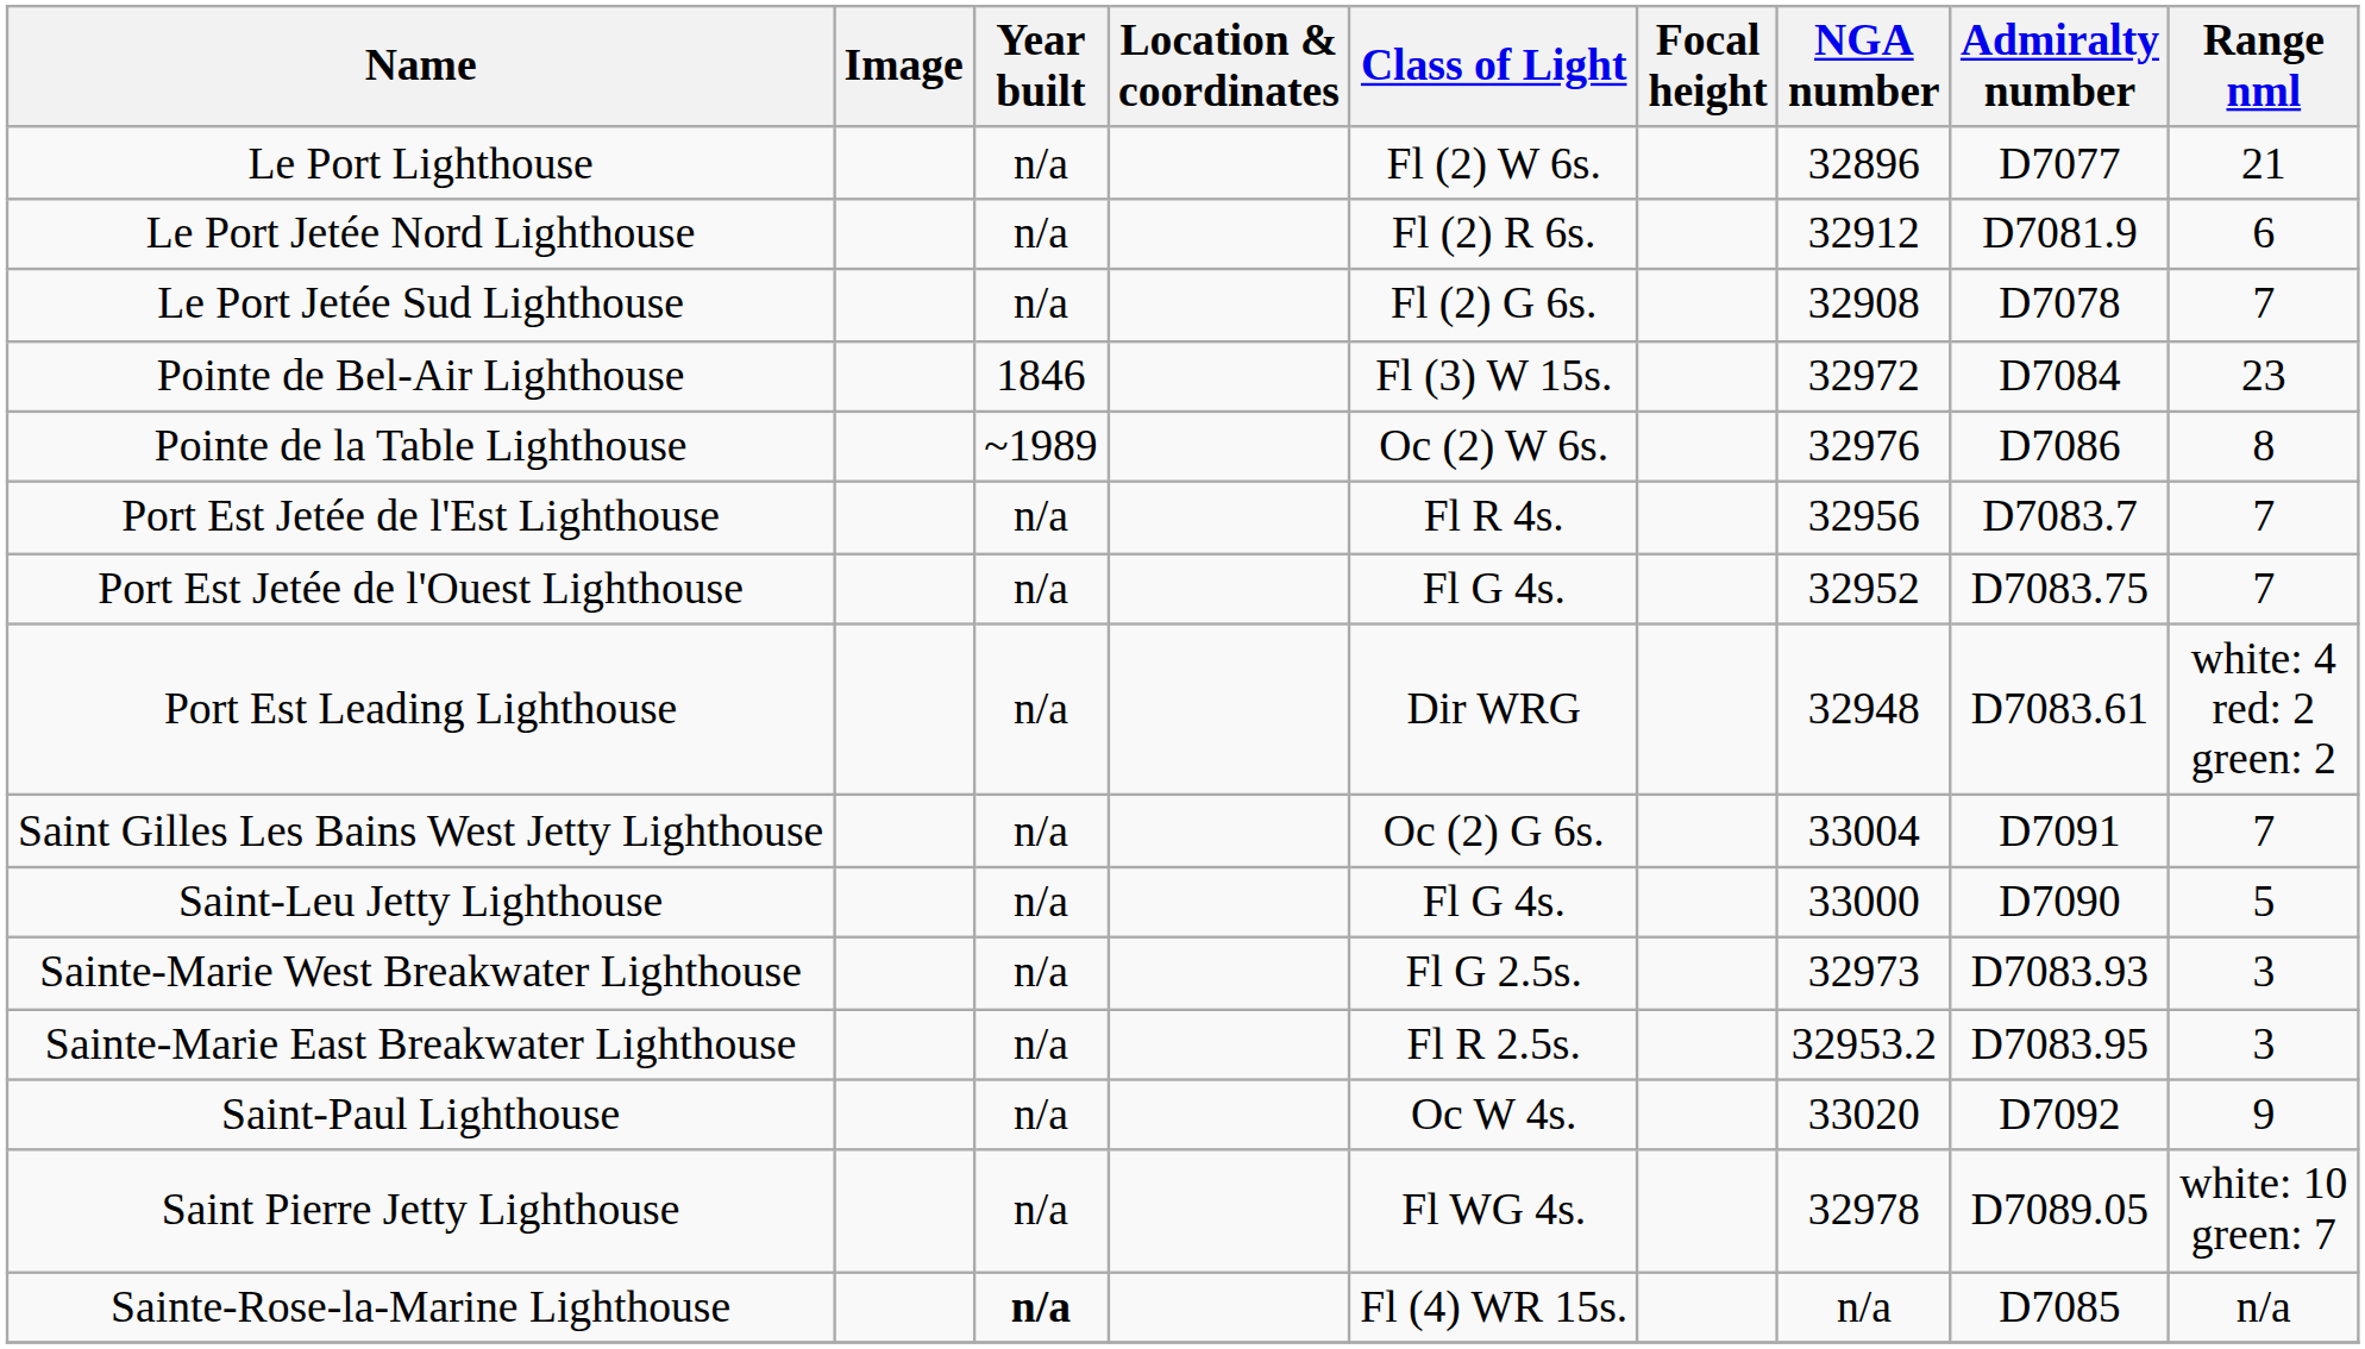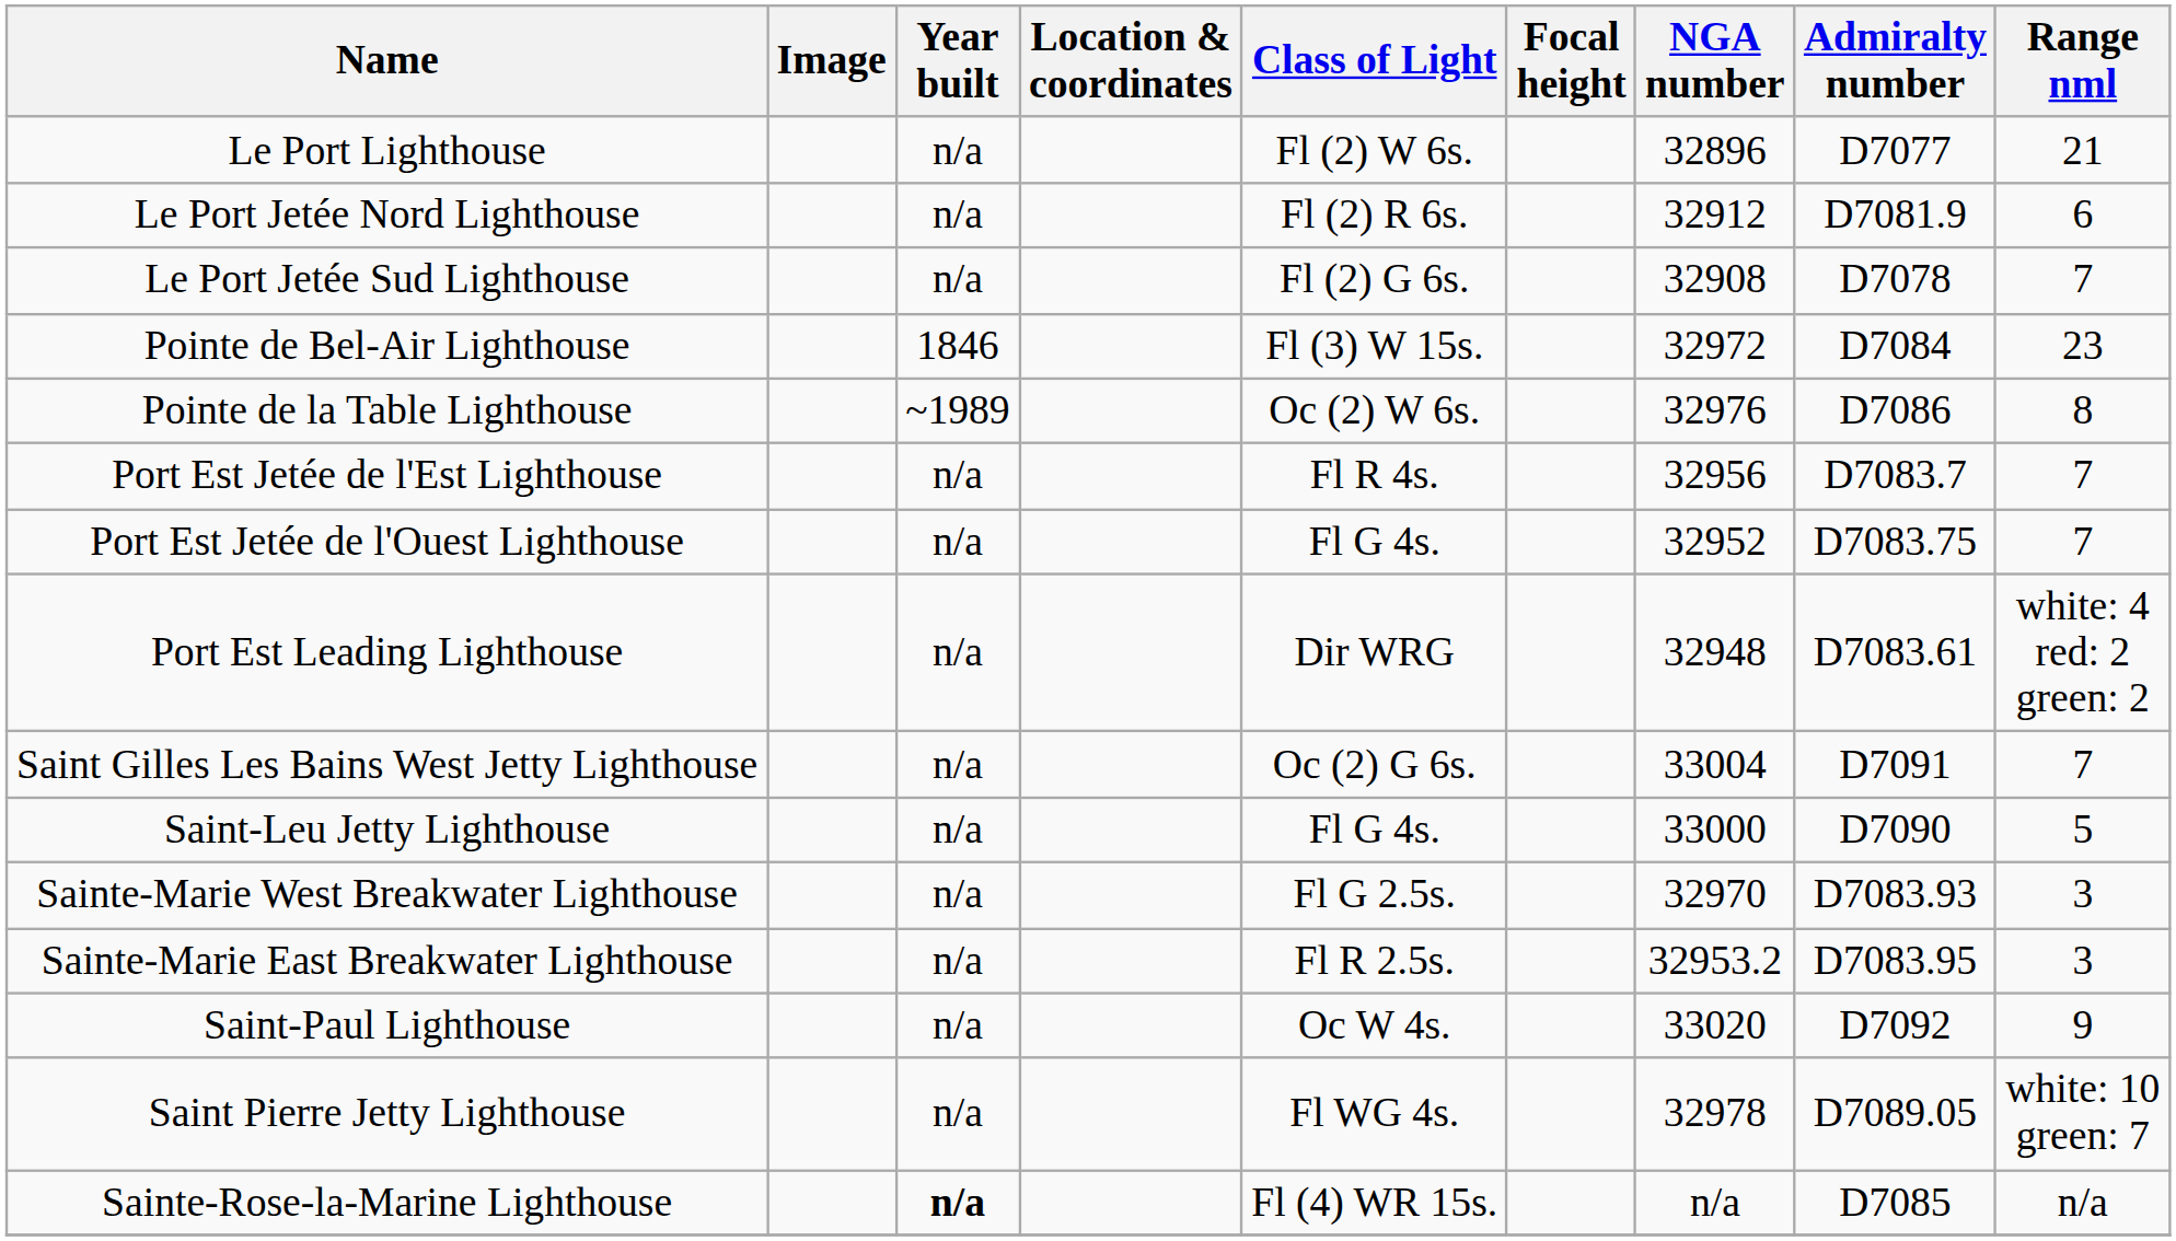 <table class="wikitable sortable" style="margin:auto;text-align:center">
 <tr>
 <th>Name</th>
 <th>Image</th>
 <th>Year<br>built</th>
 <th>Location &<br> coordinates</th>
 <th><a href='#'>Class of Light</a></th>
 <th>Focal<br>height</th>
 <th><a href='#'>NGA</a><br>number</th>
 <th><a href='#'>Admiralty</a><br>number</th>
 <th>Range<br><a href='#'>nml</a></th>
 </tr>
 <tr>
 <td>Le Port Lighthouse</td>
 <td></td>
 <td>n/a</td>
 <td></td>
 <td>Fl (2) W 6s.</td>
 <td></td>
 <td>32896</td>
 <td>D7077</td>
 <td>21</td>
 </tr>
 <tr>
 <td>Le Port Jetée Nord Lighthouse</td>
 <td></td>
 <td>n/a</td>
 <td></td>
 <td>Fl (2) R 6s.</td>
 <td></td>
 <td>32912</td>
 <td>D7081.9</td>
 <td>6</td>
 </tr>
 <tr>
 <td>Le Port Jetée Sud Lighthouse</td>
 <td></td>
 <td>n/a</td>
 <td></td>
 <td>Fl (2) G 6s.</td>
 <td></td>
 <td>32908</td>
 <td>D7078</td>
 <td>7</td>
 </tr>
 <tr>
 <td>Pointe de Bel-Air Lighthouse</td>
 <td></td>
 <td>1846</td>
 <td></td>
 <td>Fl (3) W 15s.</td>
 <td></td>
 <td>32972</td>
 <td>D7084</td>
 <td>23</td>
 </tr>
 <tr>
 <td>Pointe de la Table Lighthouse</td>
 <td></td>
 <td>~1989</td>
 <td></td>
 <td>Oc (2) W 6s.</td>
 <td></td>
 <td>32976</td>
 <td>D7086</td>
 <td>8</td>
 </tr>
 <tr>
 <td>Port Est Jetée de l'Est Lighthouse</td>
 <td></td>
 <td>n/a</td>
 <td></td>
 <td>Fl R 4s.</td>
 <td></td>
 <td>32956</td>
 <td>D7083.7</td>
 <td>7</td>
 </tr>
 <tr>
 <td>Port Est Jetée de l'Ouest Lighthouse</td>
 <td></td>
 <td>n/a</td>
 <td></td>
 <td>Fl G 4s.</td>
 <td></td>
 <td>32952</td>
 <td>D7083.75</td>
 <td>7</td>
 </tr>
 <tr>
 <td>Port Est Leading Lighthouse</td>
 <td></td>
 <td>n/a</td>
 <td></td>
 <td>Dir WRG</td>
 <td></td>
 <td>32948</td>
 <td>D7083.61</td>
 <td>white: 4<br>red: 2<br>green: 2</td>
 </tr>
 <tr>
 <td>Saint Gilles Les Bains West Jetty Lighthouse</td>
 <td></td>
 <td>n/a</td>
 <td></td>
 <td>Oc (2) G 6s.</td>
 <td></td>
 <td>33004</td>
 <td>D7091</td>
 <td>7</td>
 </tr>
 <tr>
 <td>Saint-Leu Jetty Lighthouse</td>
 <td></td>
 <td>n/a</td>
 <td></td>
 <td>Fl G 4s.</td>
 <td></td>
 <td>33000</td>
 <td>D7090</td>
 <td>5</td>
 </tr>
 <tr>
 <td>Sainte-Marie West Breakwater Lighthouse</td>
 <td></td>
 <td>n/a</td>
 <td></td>
 <td>Fl G 2.5s.</td>
 <td></td>
-<td>32973</td>
+<td>32970</td>
 <td>D7083.93</td>
 <td>3</td>
 </tr>
 <tr>
 <td>Sainte-Marie East Breakwater Lighthouse</td>
 <td></td>
 <td>n/a</td>
 <td></td>
 <td>Fl R 2.5s.</td>
 <td></td>
 <td>32953.2</td>
 <td>D7083.95</td>
 <td>3</td>
 </tr>
 <tr>
 <td>Saint-Paul Lighthouse</td>
 <td></td>
 <td>n/a</td>
 <td></td>
 <td>Oc W 4s.</td>
 <td></td>
 <td>33020</td>
 <td>D7092</td>
 <td>9</td>
 </tr>
 <tr>
 <td>Saint Pierre Jetty Lighthouse</td>
 <td></td>
 <td>n/a</td>
 <td></td>
 <td>Fl WG 4s.</td>
 <td></td>
 <td>32978</td>
 <td>D7089.05</td>
 <td>white: 10<br>green: 7</td>
 </tr>
 <tr>
 <td>Sainte-Rose-la-Marine Lighthouse</td>
 <td></td>
 <td><strong>n/a</strong></td>
 <td></td>
 <td>Fl (4) WR 15s.</td>
 <td></td>
 <td>n/a</td>
 <td>D7085</td>
 <td>n/a</td>
 </tr>
 <tr>
 </tr>
 </table>
